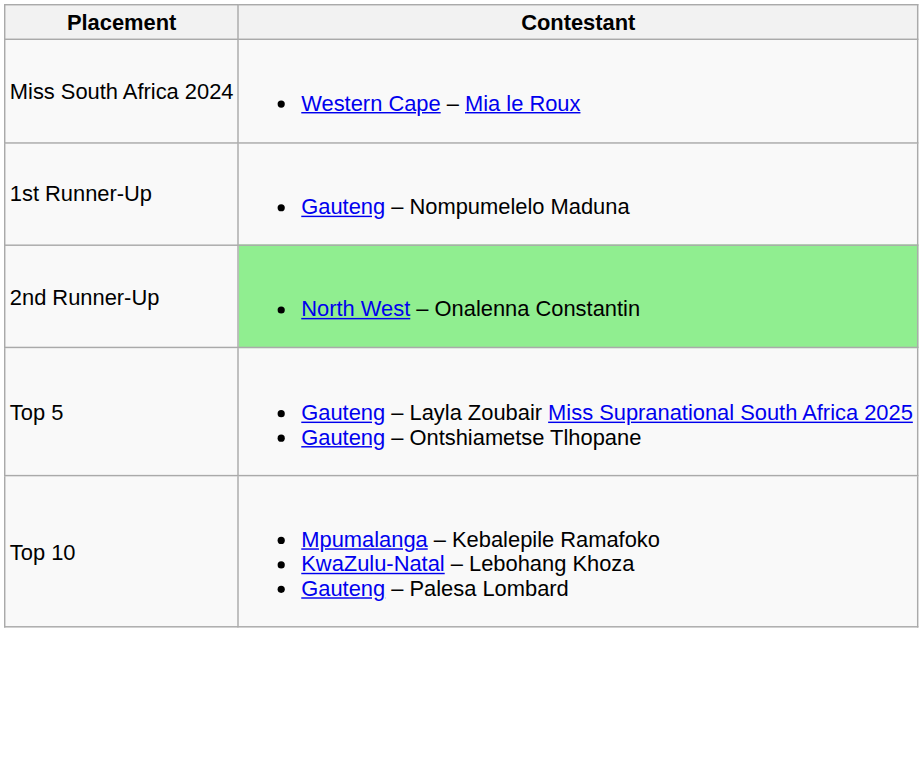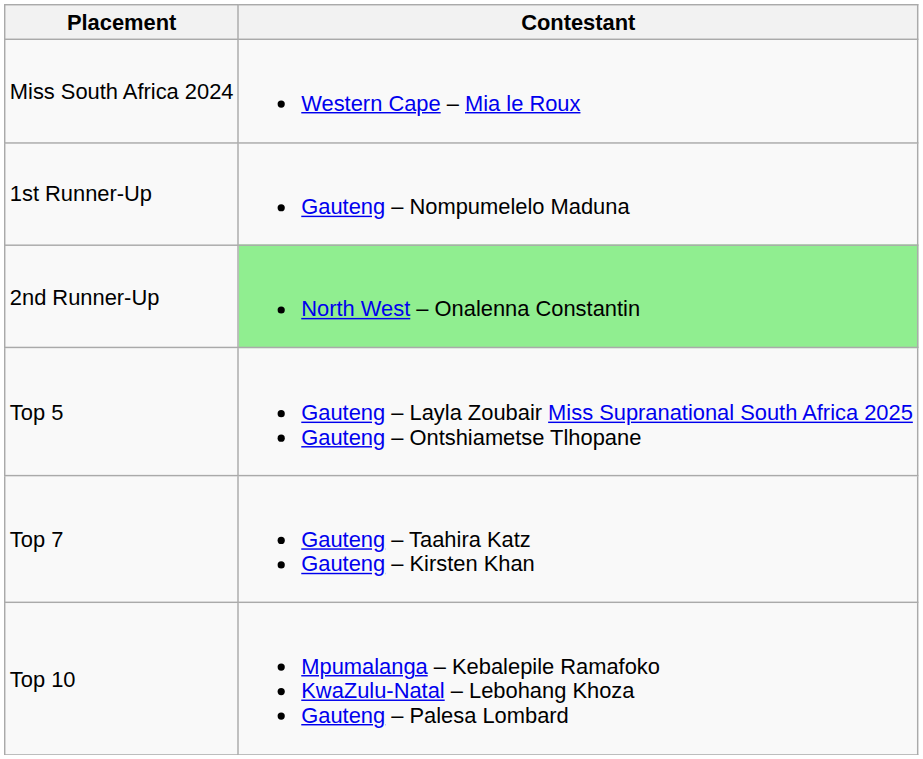 <table class="wikitable sortable" style="font-size: 95%;">
 <tr>
 <th>Placement</th>
 <th>Contestant</th>
 </tr>
 <tr>
 <td>Miss South Africa 2024</td>
 <td><br><ul><li><a href='#'>Western Cape</a> – <a href='#'>Mia le Roux</a></li></ul></td>
 </tr>
 <tr>
 <td>1st Runner-Up</td>
 <td><br><ul><li><a href='#'>Gauteng</a> – Nompumelelo Maduna</li></ul></td>
 </tr>
 <tr>
 <td>2nd Runner-Up</td>
 <td style="background: lightgreen;"><br><ul><li><a href='#'>North West</a> – Onalenna Constantin</li></ul></td>
 </tr>
 <tr>
 <td>Top 5</td>
 <td><br><ul><li><a href='#'>Gauteng</a> – Layla Zoubair <a href='#'>Miss Supranational South Africa 2025</a></li><li><a href='#'>Gauteng</a> – Ontshiametse Tlhopane</li></ul></td>
 </tr>
 <tr>
+<td>Top 7</td>
+<td><br><ul><li><a href='#'>Gauteng</a> – Taahira Katz</li><li><a href='#'>Gauteng</a> – Kirsten Khan</li></ul></td>
+</tr>
+<tr>
 <td>Top 10</td>
 <td><br><ul><li><a href='#'>Mpumalanga</a> – Kebalepile Ramafoko</li><li><a href='#'>KwaZulu-Natal</a> – Lebohang Khoza</li><li><a href='#'>Gauteng</a> – Palesa Lombard</li></ul></td>
 </tr>
 </table>
